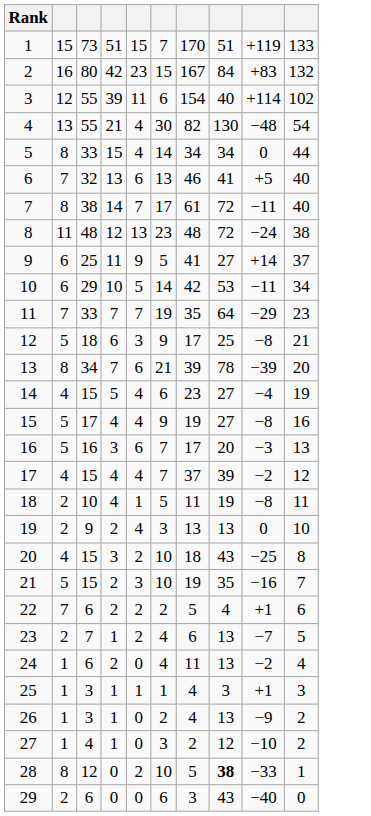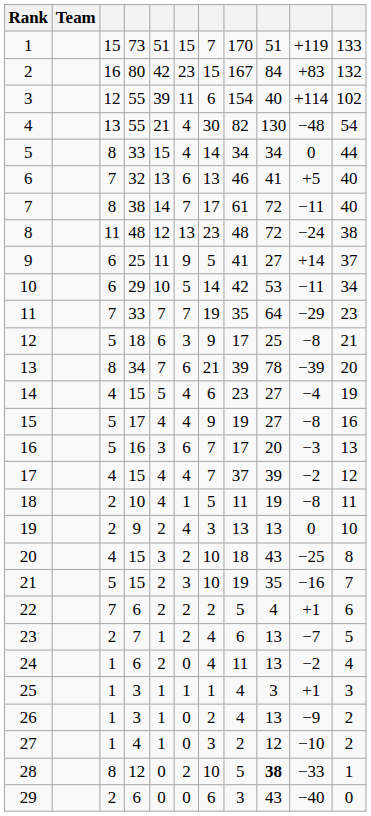 <table class="wikitable sortable" style="text-align:center">
 <tr>
 <th>Rank</th>
+<th>Team</th>
 <th></th>
 <th></th>
 <th></th>
 <th></th>
 <th></th>
 <th></th>
 <th></th>
 <th></th>
 <th></th>
 </tr>
 <tr>
 <td>1</td>
+<td align=left></td>
 <td>15</td>
 <td>73</td>
 <td>51</td>
 <td>15</td>
 <td>7</td>
 <td>170</td>
 <td>51</td>
 <td>+119</td>
 <td>133</td>
 </tr>
 <tr>
 <td>2</td>
+<td align=left></td>
 <td>16</td>
 <td>80</td>
 <td>42</td>
 <td>23</td>
 <td>15</td>
 <td>167</td>
 <td>84</td>
 <td>+83</td>
 <td>132</td>
 </tr>
 <tr>
 <td>3</td>
+<td align=left></td>
 <td>12</td>
 <td>55</td>
 <td>39</td>
 <td>11</td>
 <td>6</td>
 <td>154</td>
 <td>40</td>
 <td>+114</td>
 <td>102</td>
 </tr>
 <tr>
 <td>4</td>
+<td align=left></td>
 <td>13</td>
 <td>55</td>
 <td>21</td>
 <td>4</td>
 <td>30</td>
 <td>82</td>
 <td>130</td>
 <td>−48</td>
 <td>54</td>
 </tr>
 <tr>
 <td>5</td>
+<td align=left></td>
 <td>8</td>
 <td>33</td>
 <td>15</td>
 <td>4</td>
 <td>14</td>
 <td>34</td>
 <td>34</td>
 <td>0</td>
 <td>44</td>
 </tr>
 <tr>
 <td>6</td>
+<td align=left></td>
 <td>7</td>
 <td>32</td>
 <td>13</td>
 <td>6</td>
 <td>13</td>
 <td>46</td>
 <td>41</td>
 <td>+5</td>
 <td>40</td>
 </tr>
 <tr>
 <td>7</td>
+<td align=left></td>
 <td>8</td>
 <td>38</td>
 <td>14</td>
 <td>7</td>
 <td>17</td>
 <td>61</td>
 <td>72</td>
 <td>−11</td>
 <td>40</td>
 </tr>
 <tr>
 <td>8</td>
+<td align=left></td>
 <td>11</td>
 <td>48</td>
 <td>12</td>
 <td>13</td>
 <td>23</td>
 <td>48</td>
 <td>72</td>
 <td>−24</td>
 <td>38</td>
 </tr>
 <tr>
 <td>9</td>
+<td align=left></td>
 <td>6</td>
 <td>25</td>
 <td>11</td>
 <td>9</td>
 <td>5</td>
 <td>41</td>
 <td>27</td>
 <td>+14</td>
 <td>37</td>
 </tr>
 <tr>
 <td>10</td>
+<td align=left></td>
 <td>6</td>
 <td>29</td>
 <td>10</td>
 <td>5</td>
 <td>14</td>
 <td>42</td>
 <td>53</td>
 <td>−11</td>
 <td>34</td>
 </tr>
 <tr>
 <td>11</td>
+<td align=left></td>
 <td>7</td>
 <td>33</td>
 <td>7</td>
 <td>7</td>
 <td>19</td>
 <td>35</td>
 <td>64</td>
 <td>−29</td>
 <td>23</td>
 </tr>
 <tr>
 <td>12</td>
+<td align=left></td>
 <td>5</td>
 <td>18</td>
 <td>6</td>
 <td>3</td>
 <td>9</td>
 <td>17</td>
 <td>25</td>
 <td>−8</td>
 <td>21</td>
 </tr>
 <tr>
 <td>13</td>
+<td align=left></td>
 <td>8</td>
 <td>34</td>
 <td>7</td>
 <td>6</td>
 <td>21</td>
 <td>39</td>
 <td>78</td>
 <td>−39</td>
 <td>20</td>
 </tr>
 <tr>
 <td>14</td>
+<td align=left></td>
 <td>4</td>
 <td>15</td>
 <td>5</td>
 <td>4</td>
 <td>6</td>
 <td>23</td>
 <td>27</td>
 <td>−4</td>
 <td>19</td>
 </tr>
 <tr>
 <td>15</td>
+<td align=left></td>
 <td>5</td>
 <td>17</td>
 <td>4</td>
 <td>4</td>
 <td>9</td>
 <td>19</td>
 <td>27</td>
 <td>−8</td>
 <td>16</td>
 </tr>
 <tr>
 <td>16</td>
+<td align=left></td>
 <td>5</td>
 <td>16</td>
 <td>3</td>
 <td>6</td>
 <td>7</td>
 <td>17</td>
 <td>20</td>
 <td>−3</td>
 <td>13</td>
 </tr>
 <tr>
 <td>17</td>
+<td align=left></td>
 <td>4</td>
 <td>15</td>
 <td>4</td>
 <td>4</td>
 <td>7</td>
 <td>37</td>
 <td>39</td>
 <td>−2</td>
 <td>12</td>
 </tr>
 <tr>
 <td>18</td>
+<td align=left></td>
 <td>2</td>
 <td>10</td>
 <td>4</td>
 <td>1</td>
 <td>5</td>
 <td>11</td>
 <td>19</td>
 <td>−8</td>
 <td>11</td>
 </tr>
 <tr>
 <td>19</td>
+<td align=left></td>
 <td>2</td>
 <td>9</td>
 <td>2</td>
 <td>4</td>
 <td>3</td>
 <td>13</td>
 <td>13</td>
 <td>0</td>
 <td>10</td>
 </tr>
 <tr>
 <td>20</td>
+<td align=left></td>
 <td>4</td>
 <td>15</td>
 <td>3</td>
 <td>2</td>
 <td>10</td>
 <td>18</td>
 <td>43</td>
 <td>−25</td>
 <td>8</td>
 </tr>
 <tr>
 <td>21</td>
+<td align=left></td>
 <td>5</td>
 <td>15</td>
 <td>2</td>
 <td>3</td>
 <td>10</td>
 <td>19</td>
 <td>35</td>
 <td>−16</td>
 <td>7</td>
 </tr>
 <tr>
 <td>22</td>
+<td align=left></td>
 <td>7</td>
 <td>6</td>
 <td>2</td>
 <td>2</td>
 <td>2</td>
 <td>5</td>
 <td>4</td>
 <td>+1</td>
 <td>6</td>
 </tr>
 <tr>
 <td>23</td>
+<td align=left></td>
 <td>2</td>
 <td>7</td>
 <td>1</td>
 <td>2</td>
 <td>4</td>
 <td>6</td>
 <td>13</td>
 <td>−7</td>
 <td>5</td>
 </tr>
 <tr>
 <td>24</td>
+<td align=left></td>
 <td>1</td>
 <td>6</td>
 <td>2</td>
 <td>0</td>
 <td>4</td>
 <td>11</td>
 <td>13</td>
 <td>−2</td>
 <td>4</td>
 </tr>
 <tr>
 <td>25</td>
+<td align=left></td>
 <td>1</td>
 <td>3</td>
 <td>1</td>
 <td>1</td>
 <td>1</td>
 <td>4</td>
 <td>3</td>
 <td>+1</td>
 <td>3</td>
 </tr>
 <tr>
 <td>26</td>
+<td align=left></td>
 <td>1</td>
 <td>3</td>
 <td>1</td>
 <td>0</td>
 <td>2</td>
 <td>4</td>
 <td>13</td>
 <td>−9</td>
 <td>2</td>
 </tr>
 <tr>
 <td>27</td>
+<td align=left></td>
 <td>1</td>
 <td>4</td>
 <td>1</td>
 <td>0</td>
 <td>3</td>
 <td>2</td>
 <td>12</td>
 <td>−10</td>
 <td>2</td>
 </tr>
 <tr>
 <td>28</td>
+<td align=left></td>
 <td>8</td>
 <td>12</td>
 <td>0</td>
 <td>2</td>
 <td>10</td>
 <td>5</td>
 <td><strong>38</strong></td>
 <td>−33</td>
 <td>1</td>
 </tr>
 <tr>
 <td>29</td>
+<td align=left></td>
 <td>2</td>
 <td>6</td>
 <td>0</td>
 <td>0</td>
 <td>6</td>
 <td>3</td>
 <td>43</td>
 <td>−40</td>
 <td>0</td>
 </tr>
 </table>
